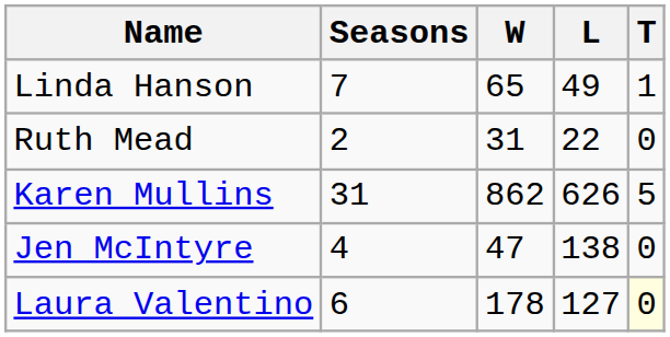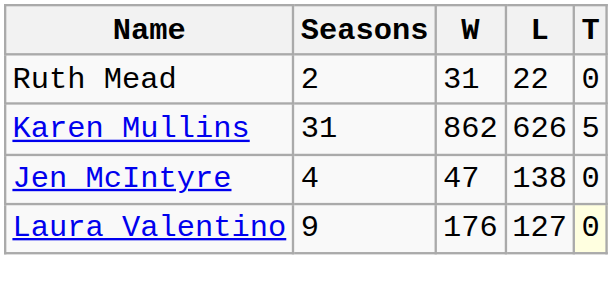 <table class=wikitable>
 <tr>
 <th>Name</th>
 <th>Seasons</th>
 <th>W</th>
 <th>L</th>
 <th>T</th>
-</tr>
-<tr>
-<td>Linda Hanson</td>
-<td>7</td>
-<td>65</td>
-<td>49</td>
-<td>1</td>
 </tr>
 <tr>
 <td>Ruth Mead</td>
 <td>2</td>
 <td>31</td>
 <td>22</td>
 <td>0</td>
 </tr>
 <tr>
 <td><a href='#'>Karen Mullins</a></td>
 <td>31</td>
 <td>862</td>
 <td>626</td>
 <td>5</td>
 </tr>
 <tr>
 <td><a href='#'>Jen McIntyre</a></td>
 <td>4</td>
 <td>47</td>
 <td>138</td>
 <td>0</td>
 </tr>
 <tr>
 <td><a href='#'>Laura Valentino</a></td>
-<td>6</td>
-<td>178</td>
+<td>9</td>
+<td>176</td>
 <td>127</td>
 <td style="background: lightyellow;">0</td>
 </tr>
 </table>
